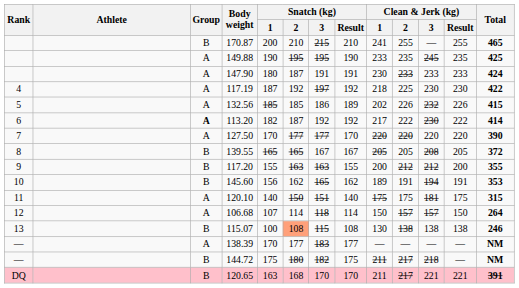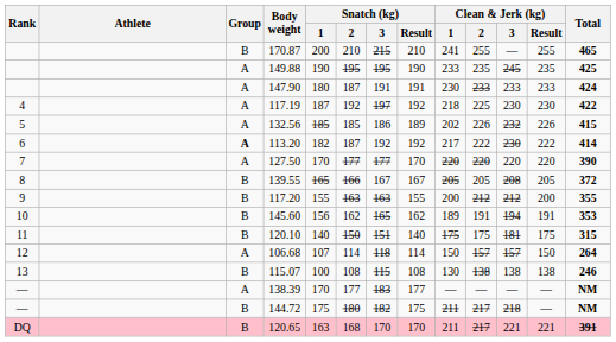 <table class = "wikitable" style="text-align:center;">
 <tr>
 <th rowspan=2 width=40>Rank</th>
 <th rowspan=2 width=250>Athlete</th>
 <th rowspan=2 width=40>Group</th>
 <th rowspan=2 width=50>Body weight</th>
 <th colspan=4>Snatch (kg)</th>
 <th colspan=4>Clean & Jerk (kg)</th>
 <th rowspan=2 width=55>Total</th>
 </tr>
 <tr>
 <th width=35>1</th>
 <th width=35>2</th>
 <th width=35>3</th>
 <th width=45>Result</th>
 <th width=35>1</th>
 <th width=35>2</th>
 <th width=35>3</th>
 <th width=45>Result</th>
 </tr>
 <tr>
 <td></td>
 <td align=left></td>
 <td>B</td>
 <td>170.87</td>
 <td>200</td>
 <td>210</td>
 <td><s>215</s></td>
 <td>210</td>
 <td>241</td>
 <td>255</td>
 <td>—</td>
 <td>255</td>
 <td><strong>465</strong></td>
 </tr>
 <tr>
 <td></td>
 <td align=left></td>
 <td>A</td>
 <td>149.88</td>
 <td>190</td>
 <td><s>195</s></td>
 <td><s>195</s></td>
 <td>190</td>
 <td>233</td>
 <td>235</td>
 <td><s>245</s></td>
 <td>235</td>
 <td><strong>425</strong></td>
 </tr>
 <tr>
 <td></td>
 <td align=left></td>
 <td>A</td>
 <td>147.90</td>
 <td>180</td>
 <td>187</td>
 <td>191</td>
 <td>191</td>
 <td>230</td>
 <td><s>233</s></td>
 <td>233</td>
 <td>233</td>
 <td><strong>424</strong></td>
 </tr>
 <tr>
 <td>4</td>
 <td align=left></td>
 <td>A</td>
 <td>117.19</td>
 <td>187</td>
 <td>192</td>
 <td><s>197</s></td>
 <td>192</td>
 <td>218</td>
 <td>225</td>
 <td>230</td>
 <td>230</td>
 <td><strong>422</strong></td>
 </tr>
 <tr>
 <td>5</td>
 <td align=left></td>
 <td>A</td>
 <td>132.56</td>
 <td><s>185</s></td>
 <td>185</td>
 <td>186</td>
 <td>189</td>
 <td>202</td>
 <td>226</td>
 <td><s>232</s></td>
 <td>226</td>
 <td><strong>415</strong></td>
 </tr>
 <tr>
 <td>6</td>
 <td align=left></td>
 <td><strong>A</strong></td>
 <td>113.20</td>
 <td>182</td>
 <td>187</td>
 <td>192</td>
 <td>192</td>
 <td>217</td>
 <td>222</td>
 <td><s>230</s></td>
 <td>222</td>
 <td><strong>414</strong></td>
 </tr>
 <tr>
 <td>7</td>
 <td align=left></td>
 <td>A</td>
 <td>127.50</td>
 <td>170</td>
 <td><s>177</s></td>
 <td><s>177</s></td>
 <td>170</td>
 <td><s>220</s></td>
 <td><s>220</s></td>
 <td>220</td>
 <td>220</td>
 <td><strong>390</strong></td>
 </tr>
 <tr>
 <td>8</td>
 <td align=left></td>
 <td>B</td>
 <td>139.55</td>
 <td><s>165</s></td>
-<td><s>165</s></td>
+<td><s>166</s></td>
 <td>167</td>
 <td>167</td>
 <td><s>205</s></td>
 <td>205</td>
 <td><s>208</s></td>
 <td>205</td>
 <td><strong>372</strong></td>
 </tr>
 <tr>
 <td>9</td>
 <td align=left></td>
 <td>B</td>
 <td>117.20</td>
 <td>155</td>
 <td><s>163</s></td>
 <td><s>163</s></td>
 <td>155</td>
 <td>200</td>
 <td><s>212</s></td>
 <td><s>212</s></td>
 <td>200</td>
 <td><strong>355</strong></td>
 </tr>
 <tr>
 <td>10</td>
 <td align=left></td>
 <td>B</td>
 <td>145.60</td>
 <td>156</td>
 <td>162</td>
 <td><s>165</s></td>
 <td>162</td>
 <td>189</td>
 <td>191</td>
 <td><s>194</s></td>
 <td>191</td>
 <td><strong>353</strong></td>
 </tr>
 <tr>
 <td>11</td>
 <td align=left></td>
-<td>A</td>
+<td>B</td>
 <td>120.10</td>
 <td>140</td>
 <td><s>150</s></td>
 <td><s>151</s></td>
 <td>140</td>
 <td><s>175</s></td>
 <td>175</td>
 <td><s>181</s></td>
 <td>175</td>
 <td><strong>315</strong></td>
 </tr>
 <tr>
 <td>12</td>
 <td align=left></td>
 <td>A</td>
 <td>106.68</td>
 <td>107</td>
 <td>114</td>
 <td><s>118</s></td>
 <td>114</td>
 <td>150</td>
 <td><s>157</s></td>
 <td><s>157</s></td>
 <td>150</td>
 <td><strong>264</strong></td>
 </tr>
 <tr>
 <td>13</td>
 <td align=left></td>
 <td>B</td>
 <td>115.07</td>
 <td>100</td>
-<td style="background: lightsalmon;">108</td>
+<td>108</td>
 <td><s>115</s></td>
 <td>108</td>
 <td>130</td>
 <td><s>138</s></td>
 <td>138</td>
 <td>138</td>
 <td><strong>246</strong></td>
 </tr>
 <tr>
 <td>—</td>
 <td align=left></td>
 <td>A</td>
 <td>138.39</td>
 <td>170</td>
 <td>177</td>
 <td><s>183</s></td>
 <td>177</td>
 <td>—</td>
 <td>—</td>
 <td>—</td>
 <td>—</td>
 <td><strong>NM</strong></td>
 </tr>
 <tr>
 <td>—</td>
 <td align=left></td>
 <td>B</td>
 <td>144.72</td>
 <td>175</td>
 <td><s>180</s></td>
 <td><s>182</s></td>
 <td>175</td>
 <td><s>211</s></td>
 <td><s>217</s></td>
 <td><s>218</s></td>
 <td>—</td>
 <td><strong>NM</strong></td>
 </tr>
 <tr bgcolor=pink>
 <td>DQ</td>
 <td align=left></td>
 <td>B</td>
 <td>120.65</td>
 <td>163</td>
 <td>168</td>
 <td>170</td>
 <td>170</td>
 <td>211</td>
 <td><s>217</s></td>
 <td>221</td>
 <td>221</td>
 <td><s><strong>391</strong></s></td>
 </tr>
 </table>
